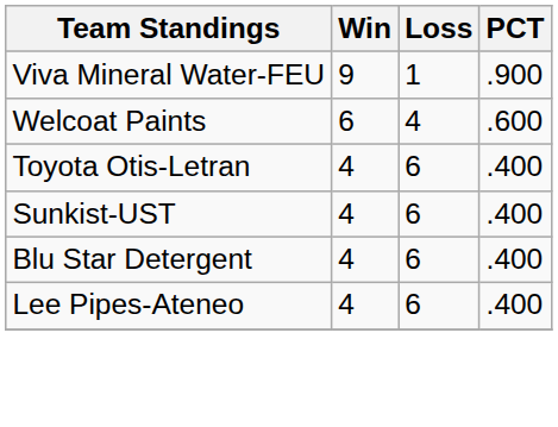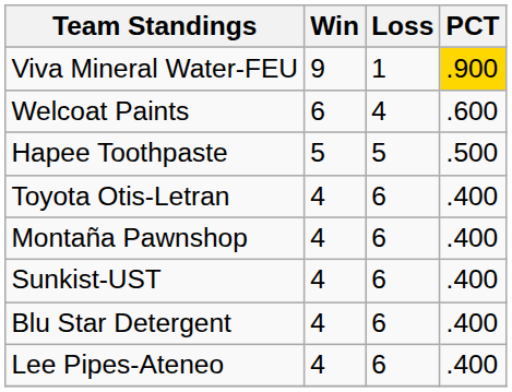 <table class="wikitable">
 <tr>
 <th>Team Standings</th>
 <th>Win</th>
 <th>Loss</th>
 <th>PCT</th>
 </tr>
 <tr>
 <td>Viva Mineral Water-FEU</td>
 <td>9</td>
 <td>1</td>
-<td>.900</td>
+<td style="background: gold;">.900</td>
 </tr>
 <tr>
 <td>Welcoat Paints</td>
 <td>6</td>
 <td>4</td>
 <td>.600</td>
 </tr>
 <tr>
+<td>Hapee Toothpaste</td>
+<td>5</td>
+<td>5</td>
+<td>.500</td>
+</tr>
+<tr>
 <td>Toyota Otis-Letran</td>
+<td>4</td>
+<td>6</td>
+<td>.400</td>
+</tr>
+<tr>
+<td>Montaña Pawnshop</td>
 <td>4</td>
 <td>6</td>
 <td>.400</td>
 </tr>
 <tr>
 <td>Sunkist-UST</td>
 <td>4</td>
 <td>6</td>
 <td>.400</td>
 </tr>
 <tr>
 <td>Blu Star Detergent</td>
 <td>4</td>
 <td>6</td>
 <td>.400</td>
 </tr>
 <tr>
 <td>Lee Pipes-Ateneo</td>
 <td>4</td>
 <td>6</td>
 <td>.400</td>
 </tr>
 <tr>
 </tr>
 </table>
